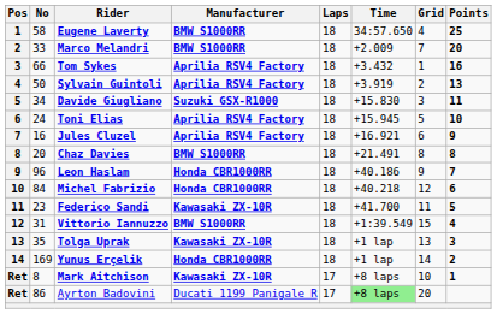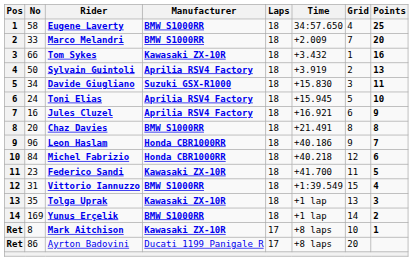 <table class="wikitable" style="font-size: 95%;">
 <tr>
 <th>Pos</th>
 <th>No</th>
 <th>Rider</th>
 <th>Manufacturer</th>
 <th>Laps</th>
 <th>Time</th>
 <th>Grid</th>
 <th>Points</th>
 </tr>
 <tr>
 <th>1</th>
 <td>58</td>
 <td> <strong><a href='#'>Eugene Laverty</a></strong></td>
 <td><strong><a href='#'>BMW S1000RR</a></strong></td>
 <td>18</td>
 <td>34:57.650</td>
 <td>4</td>
 <td><strong>25</strong></td>
 </tr>
 <tr>
 <th>2</th>
 <td>33</td>
 <td> <strong><a href='#'>Marco Melandri</a></strong></td>
 <td><strong><a href='#'>BMW S1000RR</a></strong></td>
 <td>18</td>
 <td>+2.009</td>
 <td>7</td>
 <td><strong>20</strong></td>
 </tr>
 <tr>
 <th>3</th>
 <td>66</td>
 <td> <strong><a href='#'>Tom Sykes</a></strong></td>
-<td><strong><a href='#'>Aprilia RSV4 Factory</a></strong></td>
+<td><strong><a href='#'>Kawasaki ZX-10R</a></strong></td>
 <td>18</td>
 <td>+3.432</td>
 <td>1</td>
 <td><strong>16</strong></td>
 </tr>
 <tr>
 <th>4</th>
 <td>50</td>
 <td> <strong><a href='#'>Sylvain Guintoli</a></strong></td>
 <td><strong><a href='#'>Aprilia RSV4 Factory</a></strong></td>
 <td>18</td>
 <td>+3.919</td>
 <td>2</td>
 <td><strong>13</strong></td>
 </tr>
 <tr>
 <th>5</th>
 <td>34</td>
 <td> <strong><a href='#'>Davide Giugliano</a></strong></td>
 <td><strong><a href='#'>Suzuki GSX-R1000</a></strong></td>
 <td>18</td>
 <td>+15.830</td>
 <td>3</td>
 <td><strong>11</strong></td>
 </tr>
 <tr>
 <th>6</th>
 <td>24</td>
 <td> <strong><a href='#'>Toni Elias</a></strong></td>
 <td><strong><a href='#'>Aprilia RSV4 Factory</a></strong></td>
 <td>18</td>
 <td>+15.945</td>
 <td>5</td>
 <td><strong>10</strong></td>
 </tr>
 <tr>
 <th>7</th>
 <td>16</td>
 <td> <strong><a href='#'>Jules Cluzel</a></strong></td>
 <td><strong><a href='#'>Aprilia RSV4 Factory</a></strong></td>
 <td>18</td>
 <td>+16.921</td>
 <td>6</td>
 <td><strong>9</strong></td>
 </tr>
 <tr>
 <th>8</th>
 <td>20</td>
 <td> <strong><a href='#'>Chaz Davies</a></strong></td>
 <td><strong><a href='#'>BMW S1000RR</a></strong></td>
 <td>18</td>
 <td>+21.491</td>
 <td>8</td>
 <td><strong>8</strong></td>
 </tr>
 <tr>
 <th>9</th>
 <td>96</td>
 <td> <strong><a href='#'>Leon Haslam</a></strong></td>
 <td><strong><a href='#'>Honda CBR1000RR</a></strong></td>
 <td>18</td>
 <td>+40.186</td>
 <td>9</td>
 <td><strong>7</strong></td>
 </tr>
 <tr>
 <th>10</th>
 <td>84</td>
 <td> <strong><a href='#'>Michel Fabrizio</a></strong></td>
 <td><strong><a href='#'>Honda CBR1000RR</a></strong></td>
 <td>18</td>
 <td>+40.218</td>
 <td>12</td>
 <td><strong>6</strong></td>
 </tr>
 <tr>
 <th>11</th>
 <td>23</td>
 <td> <strong><a href='#'>Federico Sandi</a></strong></td>
 <td><strong><a href='#'>Kawasaki ZX-10R</a></strong></td>
 <td>18</td>
 <td>+41.700</td>
 <td>11</td>
 <td><strong>5</strong></td>
 </tr>
 <tr>
 <th>12</th>
 <td>31</td>
 <td> <strong><a href='#'>Vittorio Iannuzzo</a></strong></td>
 <td><strong><a href='#'>BMW S1000RR</a></strong></td>
 <td>18</td>
 <td>+1:39.549</td>
 <td>15</td>
 <td><strong>4</strong></td>
 </tr>
 <tr>
 <th>13</th>
 <td>35</td>
 <td><strong> <a href='#'>Tolga Uprak</a></strong></td>
 <td><strong><a href='#'>Kawasaki ZX-10R</a></strong></td>
 <td>18</td>
 <td>+1 lap</td>
 <td>13</td>
 <td><strong>3</strong></td>
 </tr>
 <tr>
 <th>14</th>
 <td>169</td>
 <td><strong> <a href='#'>Yunus Erçelik</a></strong></td>
-<td><strong><a href='#'>Honda CBR1000RR</a></strong></td>
+<td><strong><a href='#'>BMW S1000RR</a></strong></td>
 <td>18</td>
 <td>+1 lap</td>
 <td>14</td>
 <td><strong>2</strong></td>
 </tr>
 <tr>
 <th>Ret</th>
 <td>8</td>
 <td> <strong><a href='#'>Mark Aitchison</a></strong></td>
 <td><strong><a href='#'>Kawasaki ZX-10R</a></strong></td>
 <td>17</td>
 <td>+8 laps</td>
 <td>10</td>
 <td><strong>1</strong></td>
 </tr>
 <tr>
 <th>Ret</th>
 <td>86</td>
 <td> <a href='#'>Ayrton Badovini</a></td>
 <td><a href='#'>Ducati 1199 Panigale R</a></td>
 <td>17</td>
-<td style="background: lightgreen;">+8 laps</td>
+<td>+8 laps</td>
 <td>20</td>
 <td></td>
 </tr>
 <tr>
 <th colspan=8></th>
 </tr>
 </table>
